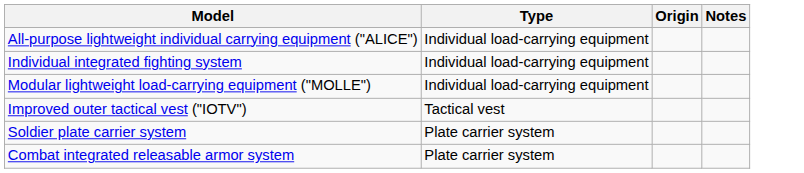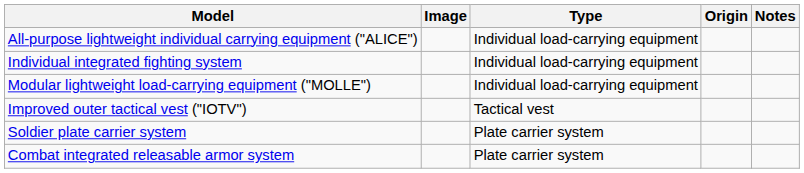 <table class="wikitable">
 <tr>
 <th>Model</th>
+<th>Image</th>
 <th>Type</th>
 <th>Origin</th>
 <th>Notes</th>
 </tr>
 <tr>
 <td><a href='#'>All-purpose lightweight individual carrying equipment</a> ("ALICE")</td>
+<td></td>
 <td>Individual load-carrying equipment</td>
 <td></td>
 <td></td>
 </tr>
 <tr>
 <td><a href='#'>Individual integrated fighting system</a></td>
+<td></td>
 <td>Individual load-carrying equipment</td>
 <td></td>
 <td></td>
 </tr>
 <tr>
 <td><a href='#'>Modular lightweight load-carrying equipment</a> ("MOLLE")</td>
+<td></td>
 <td>Individual load-carrying equipment</td>
 <td></td>
 <td></td>
 </tr>
 <tr>
 <td><a href='#'>Improved outer tactical vest</a> ("IOTV")</td>
+<td></td>
 <td>Tactical vest</td>
 <td></td>
 <td></td>
 </tr>
 <tr>
 <td><a href='#'>Soldier plate carrier system</a></td>
+<td></td>
 <td>Plate carrier system</td>
 <td><br></td>
 <td></td>
 </tr>
 <tr>
 <td><a href='#'>Combat integrated releasable armor system</a></td>
+<td></td>
 <td>Plate carrier system</td>
 <td><br></td>
 <td></td>
 </tr>
 </table>
